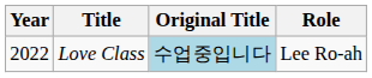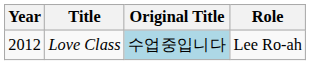 <table class="wikitable">
 <tr>
 <th>Year</th>
 <th>Title</th>
 <th>Original Title</th>
 <th>Role</th>
 </tr>
 <tr>
-<td>2022</td>
+<td>2012</td>
 <td><em>Love Class</em></td>
 <td style="background: lightblue;">수업중입니다</td>
 <td>Lee Ro-ah</td>
 </tr>
 </table>
